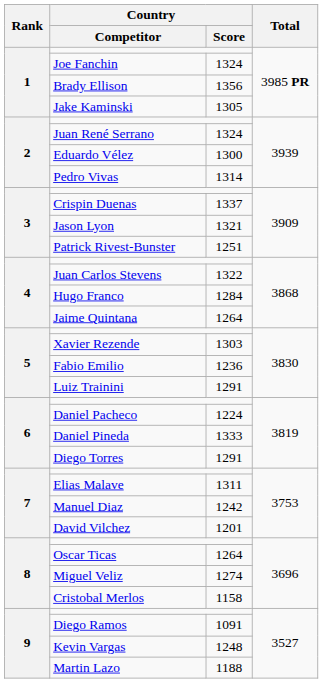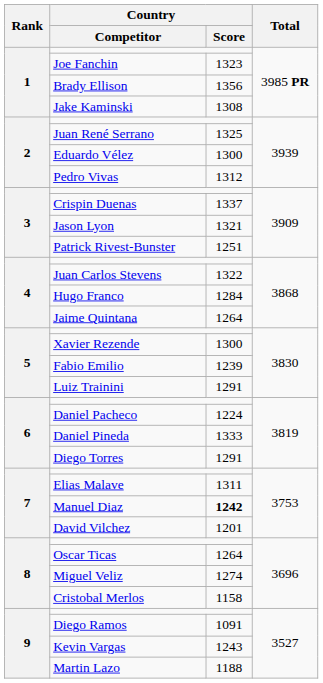 <table class="wikitable" style="text-align:center" width =60%>
 <tr>
 <th rowspan=2>Rank</th>
 <th colspan=2>Country</th>
 <th rowspan=2>Total</th>
 </tr>
 <tr>
 <th>Competitor</th>
 <th>Score </th>
 </tr>
 <tr>
 <th rowspan=4>1</th>
 <td colspan=2><strong></strong></td>
 <td rowspan=4>3985 <strong>PR</strong></td>
 </tr>
 <tr>
 <td align=left><a href='#'>Joe Fanchin</a></td>
-<td>1324</td>
+<td>1323</td>
 </tr>
 <tr>
 <td align=left><a href='#'>Brady Ellison</a></td>
 <td>1356</td>
 </tr>
 <tr>
 <td align=left><a href='#'>Jake Kaminski</a></td>
-<td>1305</td>
+<td>1308</td>
 </tr>
 <tr>
 <th rowspan=4>2</th>
 <td colspan=2><strong></strong></td>
 <td rowspan=4>3939</td>
 </tr>
 <tr>
 <td align=left><a href='#'>Juan René Serrano</a></td>
-<td>1324</td>
+<td>1325</td>
 </tr>
 <tr>
 <td align=left><a href='#'>Eduardo Vélez</a></td>
 <td>1300</td>
 </tr>
 <tr>
 <td align=left><a href='#'>Pedro Vivas</a></td>
-<td>1314</td>
+<td>1312</td>
 </tr>
 <tr>
 <th rowspan=4>3</th>
 <td colspan=2><strong></strong></td>
 <td rowspan=4>3909</td>
 </tr>
 <tr>
 <td align=left><a href='#'>Crispin Duenas</a></td>
 <td>1337</td>
 </tr>
 <tr>
 <td align=left><a href='#'>Jason Lyon</a></td>
 <td>1321</td>
 </tr>
 <tr>
 <td align=left><a href='#'>Patrick Rivest-Bunster</a></td>
 <td>1251</td>
 </tr>
 <tr>
 <th rowspan=4>4</th>
 <td colspan=2><strong></strong></td>
 <td rowspan=4>3868</td>
 </tr>
 <tr>
 <td align=left><a href='#'>Juan Carlos Stevens</a></td>
 <td>1322</td>
 </tr>
 <tr>
 <td align=left><a href='#'>Hugo Franco</a></td>
 <td>1284</td>
 </tr>
 <tr>
 <td align=left><a href='#'>Jaime Quintana</a></td>
 <td>1264</td>
 </tr>
 <tr>
 <th rowspan=4>5</th>
 <td colspan=2><strong></strong></td>
 <td rowspan=4>3830</td>
 </tr>
 <tr>
 <td align=left><a href='#'>Xavier Rezende</a></td>
-<td>1303</td>
+<td>1300</td>
 </tr>
 <tr>
 <td align=left><a href='#'>Fabio Emilio</a></td>
-<td>1236</td>
+<td>1239</td>
 </tr>
 <tr>
 <td align=left><a href='#'>Luiz Trainini</a></td>
 <td>1291</td>
 </tr>
 <tr>
 <th rowspan=4>6</th>
 <td colspan=2><strong></strong></td>
 <td rowspan=4>3819</td>
 </tr>
 <tr>
 <td align=left><a href='#'>Daniel Pacheco</a></td>
 <td>1224</td>
 </tr>
 <tr>
 <td align=left><a href='#'>Daniel Pineda</a></td>
 <td>1333</td>
 </tr>
 <tr>
 <td align=left><a href='#'>Diego Torres</a></td>
 <td>1291</td>
 </tr>
 <tr>
 <th rowspan=4>7</th>
 <td colspan=2><strong></strong></td>
 <td rowspan=4>3753</td>
 </tr>
 <tr>
 <td align=left><a href='#'>Elias Malave</a></td>
 <td>1311</td>
 </tr>
 <tr>
 <td align=left><a href='#'>Manuel Diaz</a></td>
-<td>1242</td>
+<td><strong>1242</strong></td>
 </tr>
 <tr>
 <td align=left><a href='#'>David Vilchez</a></td>
 <td>1201</td>
 </tr>
 <tr>
 <th rowspan=4>8</th>
 <td colspan=2><strong></strong></td>
 <td rowspan=4>3696</td>
 </tr>
 <tr>
 <td align=left><a href='#'>Oscar Ticas</a></td>
 <td>1264</td>
 </tr>
 <tr>
 <td align=left><a href='#'>Miguel Veliz</a></td>
 <td>1274</td>
 </tr>
 <tr>
 <td align=left><a href='#'>Cristobal Merlos</a></td>
 <td>1158</td>
 </tr>
 <tr>
 <th rowspan=4>9</th>
 <td colspan=2><strong></strong></td>
 <td rowspan=4>3527</td>
 </tr>
 <tr>
 <td align=left><a href='#'>Diego Ramos</a></td>
 <td>1091</td>
 </tr>
 <tr>
 <td align=left><a href='#'>Kevin Vargas</a></td>
-<td>1248</td>
+<td>1243</td>
 </tr>
 <tr>
 <td align=left><a href='#'>Martin Lazo</a></td>
 <td>1188</td>
 </tr>
 </table>
